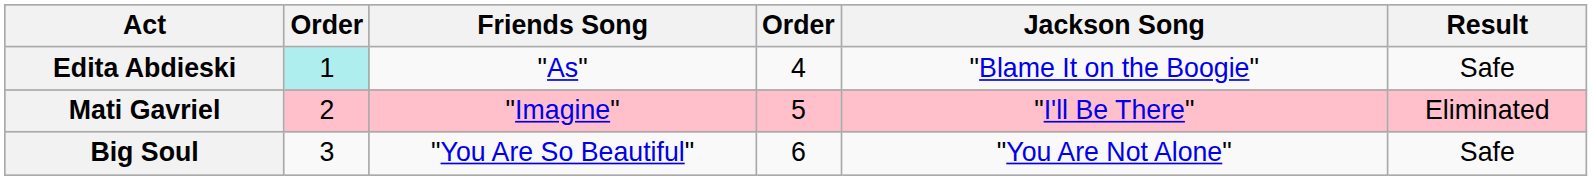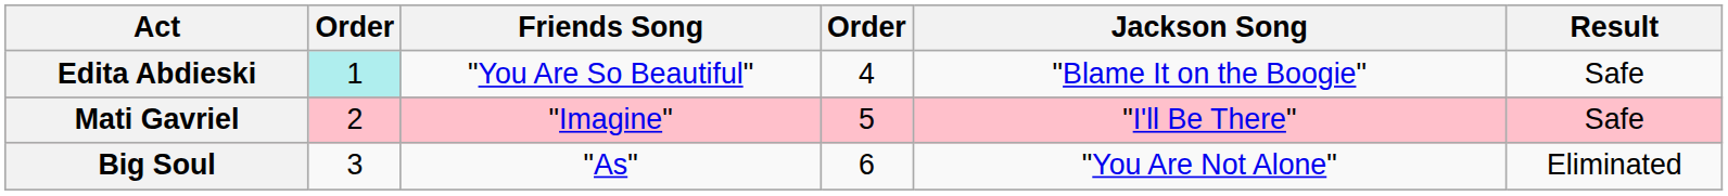 <table class="wikitable plainrowheaders" style="text-align:center;">
 <tr>
 <th scope="col" style="width:10em;">Act</th>
 <th scope="col">Order</th>
 <th scope="col" style="width:14em;">Friends Song</th>
 <th scope="col">Order</th>
 <th scope="col" style="width:20em;">Jackson Song</th>
 <th scope="col" style="width:7em;">Result</th>
 </tr>
 <tr>
 <th scope="row">Edita Abdieski</th>
 <td style="background: paleturquoise;">1</td>
-<td>"<a href='#'>As</a>"</td>
+<td>"<a href='#'>You Are So Beautiful</a>"</td>
 <td>4</td>
 <td>"<a href='#'>Blame It on the Boogie</a>"</td>
 <td>Safe</td>
 </tr>
 <tr style="background:pink;">
 <th scope="row">Mati Gavriel</th>
 <td>2</td>
 <td>"<a href='#'>Imagine</a>"</td>
 <td>5</td>
 <td>"<a href='#'>I'll Be There</a>"</td>
-<td>Eliminated</td>
+<td>Safe</td>
 </tr>
 <tr>
 <th scope="row">Big Soul</th>
 <td>3</td>
-<td>"<a href='#'>You Are So Beautiful</a>"</td>
+<td>"<a href='#'>As</a>"</td>
 <td>6</td>
 <td>"<a href='#'>You Are Not Alone</a>"</td>
-<td>Safe</td>
+<td>Eliminated</td>
 </tr>
 </table>
